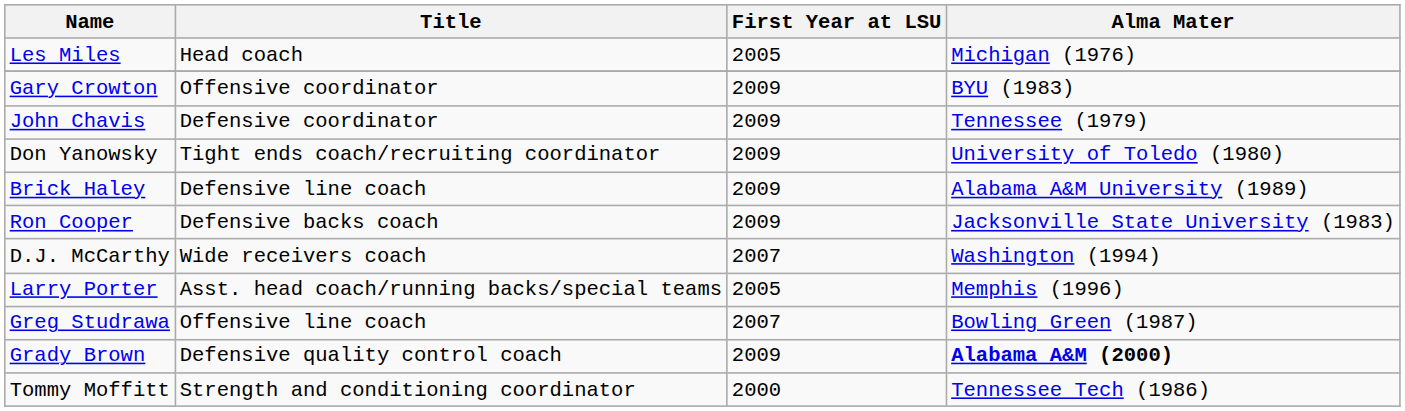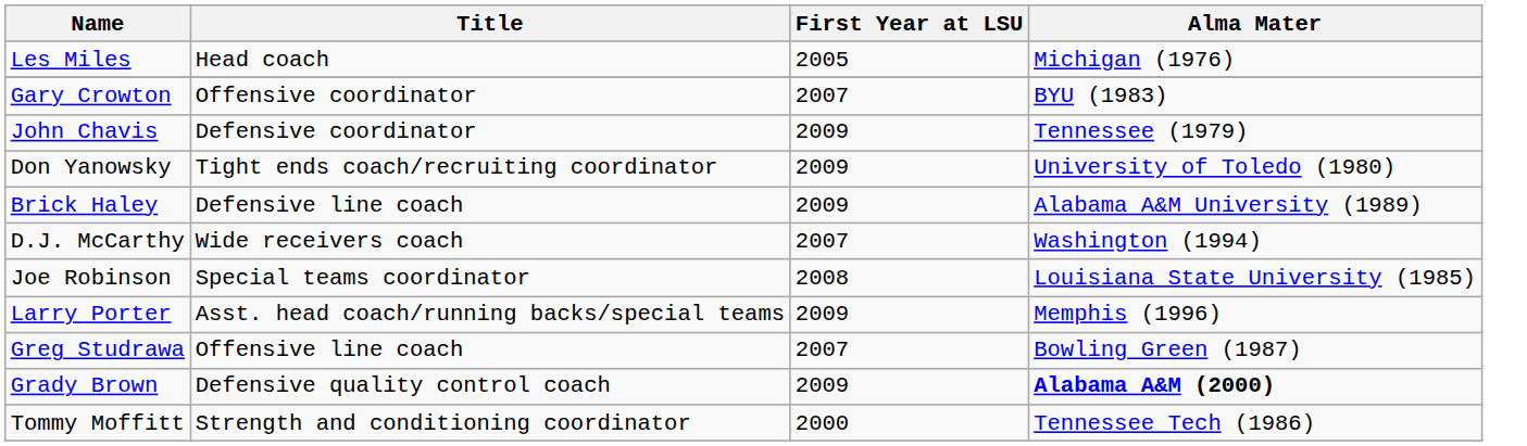 <table class="wikitable">
 <tr>
 <th>Name</th>
 <th>Title</th>
 <th>First Year at LSU</th>
 <th>Alma Mater</th>
 </tr>
 <tr>
 <td><a href='#'>Les Miles</a></td>
 <td>Head coach</td>
 <td>2005</td>
 <td><a href='#'>Michigan</a> (1976)</td>
 </tr>
 <tr>
 </tr>
 <tr>
 <td><a href='#'>Gary Crowton</a></td>
 <td>Offensive coordinator</td>
-<td>2009</td>
+<td>2007</td>
 <td><a href='#'>BYU</a> (1983)</td>
 </tr>
 <tr>
 <td><a href='#'>John Chavis</a></td>
 <td>Defensive coordinator</td>
 <td>2009</td>
 <td><a href='#'>Tennessee</a> (1979)</td>
 </tr>
 <tr>
 <td>Don Yanowsky</td>
 <td>Tight ends coach/recruiting coordinator</td>
 <td>2009</td>
 <td><a href='#'>University of Toledo</a> (1980)</td>
 </tr>
 <tr>
 <td><a href='#'>Brick Haley</a></td>
 <td>Defensive line coach</td>
 <td>2009</td>
 <td><a href='#'>Alabama A&M University</a> (1989)</td>
 </tr>
 <tr>
-<td><a href='#'>Ron Cooper</a></td>
-<td>Defensive backs coach</td>
-<td>2009</td>
-<td><a href='#'>Jacksonville State University</a> (1983)</td>
-</tr>
-<tr>
 <td>D.J. McCarthy</td>
 <td>Wide receivers coach</td>
 <td>2007</td>
 <td><a href='#'>Washington</a> (1994)</td>
 </tr>
 <tr>
+<td>Joe Robinson</td>
+<td>Special teams coordinator</td>
+<td>2008</td>
+<td><a href='#'>Louisiana State University</a> (1985)</td>
+</tr>
+<tr>
 <td><a href='#'>Larry Porter</a></td>
 <td>Asst. head coach/running backs/special teams</td>
-<td>2005</td>
+<td>2009</td>
 <td><a href='#'>Memphis</a> (1996)</td>
 </tr>
 <tr>
 <td><a href='#'>Greg Studrawa</a></td>
 <td>Offensive line coach</td>
 <td>2007</td>
 <td><a href='#'>Bowling Green</a> (1987)</td>
 </tr>
 <tr>
 <td><a href='#'>Grady Brown</a></td>
 <td>Defensive quality control coach</td>
 <td>2009</td>
 <td><strong><a href='#'>Alabama A&M</a> (2000)</strong></td>
 </tr>
 <tr>
 <td>Tommy Moffitt</td>
 <td>Strength and conditioning coordinator</td>
 <td>2000</td>
 <td><a href='#'>Tennessee Tech</a> (1986)</td>
 </tr>
 </table>
